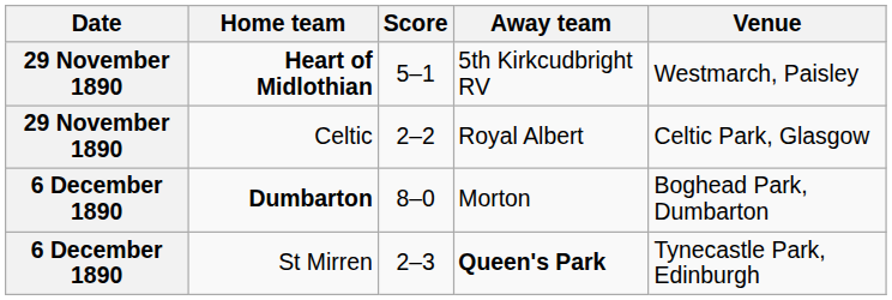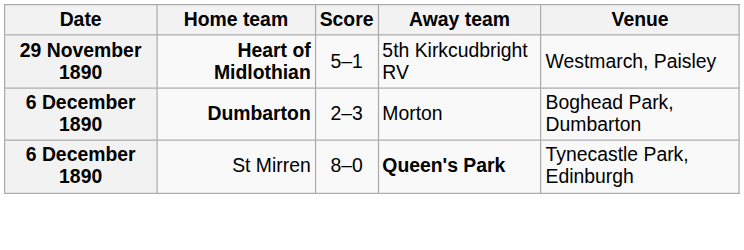 <table class="wikitable football-result-list" style="max-width: 80em; text-align: center">
 <tr>
 <th scope="col">Date</th>
 <th scope="col">Home team</th>
 <th scope="col">Score</th>
 <th scope="col">Away team</th>
 <th scope="col">Venue</th>
 </tr>
 <tr>
 <th scope="row">29 November 1890</th>
 <td align=right><strong>Heart of Midlothian</strong></td>
 <td>5–1</td>
 <td align=left>5th Kirkcudbright RV</td>
 <td align=left>Westmarch, Paisley</td>
 </tr>
 <tr>
-<th scope="row">29 November 1890</th>
-<td align=right>Celtic</td>
-<td>2–2</td>
-<td align=left>Royal Albert</td>
-<td align=left>Celtic Park, Glasgow</td>
-</tr>
-<tr>
 <th scope="row">6 December 1890</th>
 <td align=right><strong>Dumbarton</strong></td>
-<td>8–0</td>
+<td>2–3</td>
 <td align=left>Morton</td>
 <td align=left>Boghead Park, Dumbarton</td>
 </tr>
 <tr>
 <th scope="row">6 December 1890</th>
 <td align=right>St Mirren</td>
-<td>2–3</td>
+<td>8–0</td>
 <td align=left><strong>Queen's Park</strong></td>
 <td align=left>Tynecastle Park, Edinburgh</td>
 </tr>
 </table>
